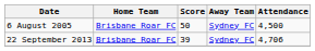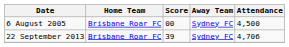 <table class="wikitable defaultright col3center col4left" style="bgcolor=#bdb76b; font-size:85%;">
 <tr>
 <th>Date</th>
 <th>Home Team</th>
 <th>Score</th>
 <th>Away Team</th>
 <th>Attendance</th>
 </tr>
 <tr>
 <td>6 August 2005</td>
 <td><a href='#'>Brisbane Roar FC</a></td>
-<td>50</td>
+<td>00</td>
 <td><a href='#'>Sydney FC</a></td>
 <td>4,500</td>
 </tr>
 <tr>
 <td>22 September 2013</td>
 <td><a href='#'>Brisbane Roar FC</a></td>
 <td>39</td>
 <td><a href='#'>Sydney FC</a></td>
 <td>4,706</td>
 </tr>
 <tr>
 </tr>
 </table>
